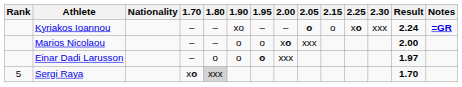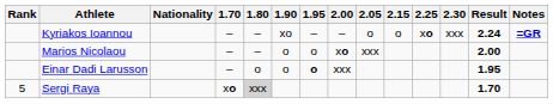 <table class="wikitable sortable" style="text-align:center">
 <tr>
 <th>Rank</th>
 <th>Athlete</th>
 <th>Nationality</th>
 <th>1.70</th>
 <th>1.80</th>
 <th>1.90</th>
 <th>1.95</th>
 <th>2.00</th>
 <th>2.05</th>
 <th>2.15</th>
 <th>2.25</th>
 <th>2.30</th>
 <th>Result</th>
 <th>Notes</th>
 </tr>
 <tr>
 <td></td>
 <td align="left"><a href='#'>Kyriakos Ioannou</a></td>
 <td align=left></td>
 <td>–</td>
 <td>–</td>
 <td>xo</td>
 <td>–</td>
 <td>–</td>
-<td><strong>o</strong></td>
+<td>o</td>
 <td>o</td>
 <td>x<strong>o</strong></td>
 <td>xxx</td>
 <td><strong>2.24</strong></td>
 <td><strong><a href='#'>=GR</a></strong></td>
 </tr>
 <tr>
 <td></td>
 <td align="left"><a href='#'>Marios Nicolaou</a></td>
 <td align=left></td>
 <td>–</td>
 <td>–</td>
 <td>o</td>
 <td>o</td>
 <td>x<strong>o</strong></td>
 <td>xxx</td>
 <td></td>
 <td></td>
 <td></td>
 <td><strong>2.00</strong></td>
 <td></td>
 </tr>
 <tr>
 <td></td>
 <td align="left"><a href='#'>Einar Dadi Larusson</a></td>
 <td align=left></td>
 <td>–</td>
 <td>o</td>
 <td>o</td>
 <td><strong>o</strong></td>
 <td>xxx</td>
 <td></td>
 <td></td>
 <td></td>
 <td></td>
-<td><strong>1.97</strong></td>
+<td><strong>1.95</strong></td>
 <td></td>
 </tr>
 <tr>
 <td>5</td>
 <td align="left"><a href='#'>Sergi Raya</a></td>
 <td align=left></td>
 <td>x<strong>o</strong></td>
 <td style="background: lightgrey;">xxx</td>
 <td></td>
 <td></td>
 <td></td>
 <td></td>
 <td></td>
 <td></td>
 <td></td>
 <td><strong>1.70</strong></td>
 <td></td>
 </tr>
 </table>
